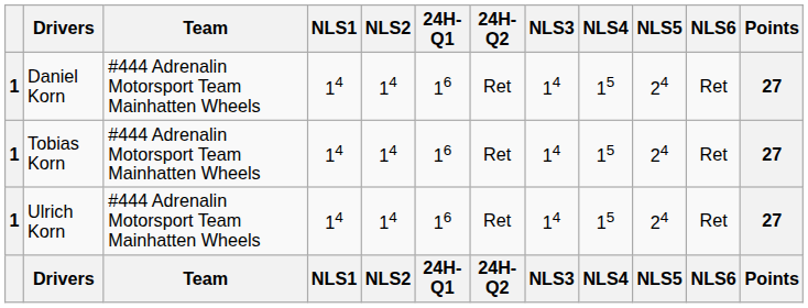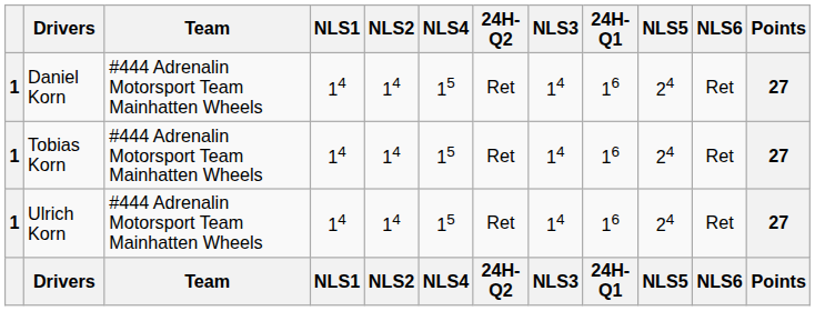 <table class="wikitable" style="font-size:85%; text-align:center;">
 <tr>
 <th></th>
 <th>Drivers</th>
 <th>Team</th>
 <th>NLS1</th>
 <th>NLS2</th>
-<th>24H-Q1</th>
+<th>NLS4</th>
 <th>24H-Q2</th>
 <th>NLS3</th>
-<th>NLS4</th>
+<th>24H-Q1</th>
 <th>NLS5</th>
 <th>NLS6</th>
 <th>Points</th>
 </tr>
 <tr>
 <th>1</th>
 <td align="left"> Daniel Korn</td>
 <td align="left"> #444 Adrenalin Motorsport Team Mainhatten Wheels</td>
 <td> 1<sup>4</sup></td>
 <td> 1<sup>4</sup></td>
-<td> 1<sup>6</sup></td>
+<td> 1<sup>5</sup></td>
 <td> Ret</td>
 <td> 1<sup>4</sup></td>
-<td> 1<sup>5</sup></td>
+<td> 1<sup>6</sup></td>
 <td> 2<sup>4</sup></td>
 <td> Ret</td>
 <th>27</th>
 </tr>
 <tr>
 <th>1</th>
 <td align="left"> Tobias Korn</td>
 <td align="left"> #444 Adrenalin Motorsport Team Mainhatten Wheels</td>
 <td> 1<sup>4</sup></td>
 <td> 1<sup>4</sup></td>
-<td> 1<sup>6</sup></td>
+<td> 1<sup>5</sup></td>
 <td> Ret</td>
 <td> 1<sup>4</sup></td>
-<td> 1<sup>5</sup></td>
+<td> 1<sup>6</sup></td>
 <td> 2<sup>4</sup></td>
 <td> Ret</td>
 <th>27</th>
 </tr>
 <tr>
 <th>1</th>
 <td align="left"> Ulrich Korn</td>
 <td align="left"> #444 Adrenalin Motorsport Team Mainhatten Wheels</td>
 <td> 1<sup>4</sup></td>
 <td> 1<sup>4</sup></td>
-<td> 1<sup>6</sup></td>
+<td> 1<sup>5</sup></td>
 <td> Ret</td>
 <td> 1<sup>4</sup></td>
-<td> 1<sup>5</sup></td>
+<td> 1<sup>6</sup></td>
 <td> 2<sup>4</sup></td>
 <td> Ret</td>
 <th>27</th>
 </tr>
 <tr>
 <th></th>
 <th>Drivers</th>
 <th>Team</th>
 <th>NLS1</th>
 <th>NLS2</th>
-<th>24H-Q1</th>
+<th>NLS4</th>
 <th>24H-Q2</th>
 <th>NLS3</th>
-<th>NLS4</th>
+<th>24H-Q1</th>
 <th>NLS5</th>
 <th>NLS6</th>
 <th>Points</th>
 </tr>
 </table>
